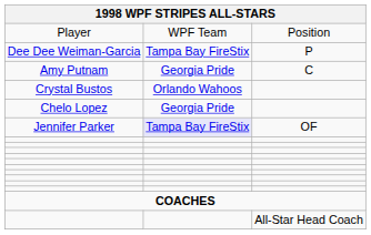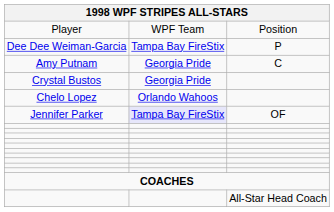 <table class="wikitable" style="text-align:center">
 <tr>
 <th colspan=3>1998 WPF STRIPES ALL-STARS</th>
 </tr>
 <tr>
 <td>Player</td>
 <td>WPF Team</td>
 <td>Position</td>
 </tr>
 <tr>
 <td><a href='#'>Dee Dee Weiman-Garcia</a></td>
 <td><a href='#'>Tampa Bay FireStix</a></td>
 <td>P</td>
 </tr>
 <tr>
 <td><a href='#'>Amy Putnam</a></td>
 <td><a href='#'>Georgia Pride</a></td>
 <td>C</td>
 </tr>
 <tr>
 <td><a href='#'>Crystal Bustos</a></td>
-<td><a href='#'>Orlando Wahoos</a></td>
+<td><a href='#'>Georgia Pride</a></td>
 <td></td>
 </tr>
 <tr>
 <td><a href='#'>Chelo Lopez</a></td>
-<td><a href='#'>Georgia Pride</a></td>
+<td><a href='#'>Orlando Wahoos</a></td>
 <td></td>
 </tr>
 <tr>
 <td><a href='#'>Jennifer Parker</a></td>
 <td style="background: lavender;"><a href='#'>Tampa Bay FireStix</a></td>
 <td>OF</td>
 </tr>
 <tr>
 <td></td>
 <td></td>
 <td></td>
 </tr>
 <tr>
 <td></td>
 <td></td>
 <td></td>
 </tr>
 <tr>
 <td></td>
 <td></td>
 <td></td>
 </tr>
 <tr>
 <td></td>
 <td></td>
 <td></td>
 </tr>
 <tr>
 <td></td>
 <td></td>
 <td></td>
 </tr>
 <tr>
 <td></td>
 <td></td>
 <td></td>
 </tr>
 <tr>
 <td></td>
 <td></td>
 <td></td>
 </tr>
 <tr>
 <td></td>
 <td></td>
 <td></td>
 </tr>
 <tr>
 <td></td>
 <td></td>
 <td></td>
 </tr>
 <tr>
 <td></td>
 <td></td>
 <td></td>
 </tr>
 <tr>
 <td colspan=3><strong>COACHES</strong></td>
 </tr>
 <tr>
 <td></td>
 <td></td>
 <td>All-Star Head Coach</td>
 </tr>
 </table>
